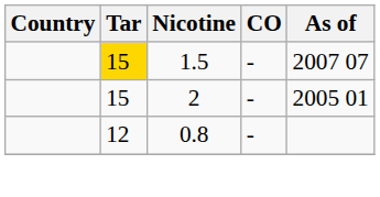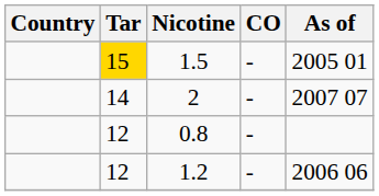 <table class="wikitable sortable">
 <tr>
 <th>Country</th>
 <th>Tar</th>
 <th>Nicotine</th>
 <th>CO</th>
 <th>As of</th>
 </tr>
 <tr>
 <td></td>
 <td style="background: gold;">15</td>
 <td align="center">1.5</td>
 <td>-</td>
-<td>2007 07</td>
+<td>2005 01</td>
 </tr>
 <tr>
 <td></td>
-<td>15</td>
+<td>14</td>
 <td align="center">2</td>
 <td>-</td>
-<td>2005 01</td>
+<td>2007 07</td>
 </tr>
 <tr>
 <td></td>
 <td>12</td>
 <td align="center">0.8</td>
 <td>-</td>
 <td> </td>
 </tr>
 <tr>
+<td></td>
+<td>12</td>
+<td align="center">1.2</td>
+<td>-</td>
+<td>2006 06</td>
+</tr>
+<tr>
 </tr>
 </table>
